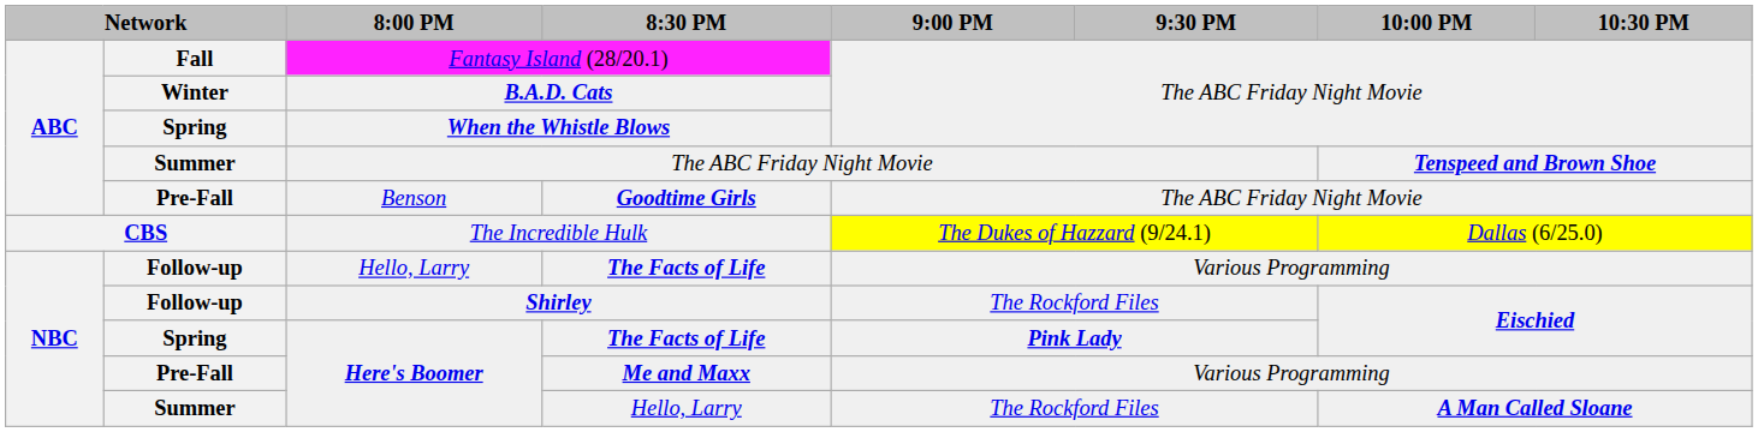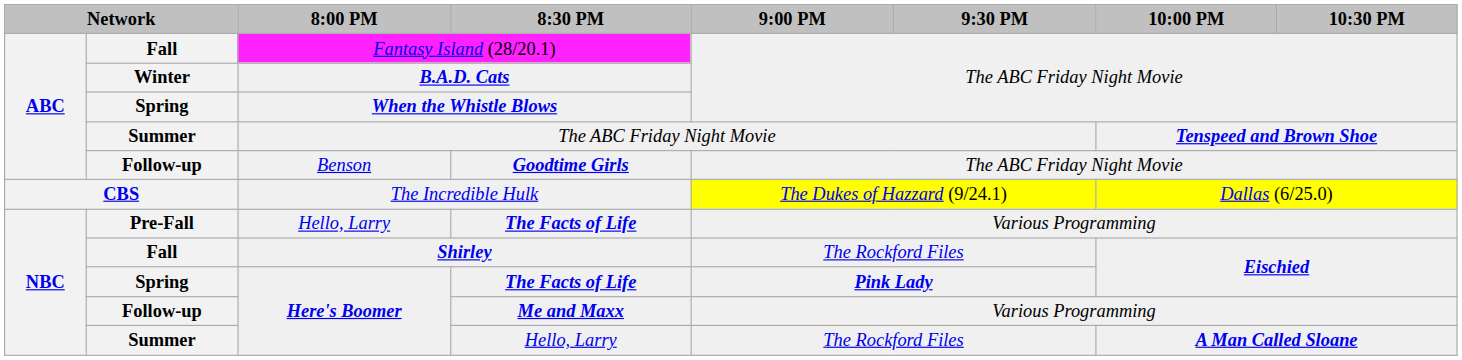 <table class="wikitable plainrowheaders" style="width:100%; margin:auto ;text-align:center;">
 <tr>
 <th colspan="2" style="background-color:#C0C0C0;text-align:center">Network</th>
 <th style="background-color:#C0C0C0;text-align:center">8:00 PM</th>
 <th style="background-color:#C0C0C0;text-align:center">8:30 PM</th>
 <th style="background-color:#C0C0C0;text-align:center">9:00 PM</th>
 <th style="background-color:#C0C0C0;text-align:center">9:30 PM</th>
 <th style="background-color:#C0C0C0;text-align:center">10:00 PM</th>
 <th style="background-color:#C0C0C0;text-align:center">10:30 PM</th>
 </tr>
 <tr>
 <th rowspan="5" bgcolor="#C0C0C0"><a href='#'>ABC</a></th>
 <th>Fall</th>
 <td bgcolor="#FF22FF" colspan="2"><em><a href='#'>Fantasy Island</a></em> (28/20.1)</td>
 <td colspan="4" rowspan="3" bgcolor="#F0F0F0"><em>The ABC Friday Night Movie</em></td>
 </tr>
 <tr>
 <th>Winter</th>
 <td colspan="2" bgcolor="#F0F0F0"><strong><em><a href='#'>B.A.D. Cats</a></em></strong></td>
 </tr>
 <tr>
 <th>Spring</th>
 <td colspan="2" bgcolor="#F0F0F0"><strong><em><a href='#'>When the Whistle Blows</a></em></strong></td>
 </tr>
 <tr>
 <th>Summer</th>
 <td colspan="4" bgcolor="#F0F0F0"><em>The ABC Friday Night Movie</em></td>
 <td colspan="2" bgcolor="#F0F0F0"><strong><em><a href='#'>Tenspeed and Brown Shoe</a></em></strong></td>
 </tr>
 <tr>
-<th>Pre-Fall</th>
+<th>Follow-up</th>
 <td bgcolor="#F0F0F0"><em><a href='#'>Benson</a></em></td>
 <td bgcolor="#F0F0F0"><strong><em><a href='#'>Goodtime Girls</a></em></strong></td>
 <td colspan="4" bgcolor="#F0F0F0"><em>The ABC Friday Night Movie</em></td>
 </tr>
 <tr>
 <th bgcolor="#C0C0C0" colspan="2"><a href='#'>CBS</a></th>
 <td bgcolor="#F0F0F0" colspan="2"><em><a href='#'>The Incredible Hulk</a></em></td>
 <td bgcolor="#FFFF00" colspan="2"><em><a href='#'>The Dukes of Hazzard</a></em> (9/24.1)</td>
 <td bgcolor="#FFFF00" colspan="2"><em><a href='#'>Dallas</a></em> (6/25.0)</td>
 </tr>
 <tr>
 <th bgcolor="#C0C0C0" rowspan="5"><a href='#'>NBC</a></th>
-<th>Follow-up</th>
+<th>Pre-Fall</th>
 <td bgcolor="#F0F0F0"><em><a href='#'>Hello, Larry</a></em></td>
 <td bgcolor="#F0F0F0"><strong><em><a href='#'>The Facts of Life</a></em></strong></td>
 <td colspan="4" bgcolor="#F0F0F0"><em>Various Programming</em></td>
 </tr>
 <tr>
-<th>Follow-up</th>
+<th>Fall</th>
 <td bgcolor="#F0F0F0" colspan="2"><strong><em><a href='#'>Shirley</a></em></strong></td>
 <td bgcolor="#F0F0F0" colspan="2"><em><a href='#'>The Rockford Files</a></em></td>
 <td bgcolor="#F0F0F0" colspan="2" rowspan="2"><strong><em><a href='#'>Eischied</a></em></strong></td>
 </tr>
 <tr>
 <th>Spring</th>
 <td bgcolor="#F0F0F0" rowspan="3"><strong><em><a href='#'>Here's Boomer</a></em></strong></td>
 <td bgcolor="#F0F0F0"><strong><em><a href='#'>The Facts of Life</a></em></strong></td>
 <td bgcolor="#F0F0F0" colspan="2"><strong><em><a href='#'>Pink Lady</a></em></strong></td>
 </tr>
 <tr>
-<th>Pre-Fall</th>
+<th>Follow-up</th>
 <td bgcolor="#F0F0F0"><strong><em><a href='#'>Me and Maxx</a></em></strong></td>
 <td bgcolor="#F0F0F0" colspan="4"><em>Various Programming</em></td>
 </tr>
 <tr>
 <th>Summer</th>
 <td bgcolor="#F0F0F0"><em><a href='#'>Hello, Larry</a></em></td>
 <td bgcolor="#F0F0F0" colspan="2"><em><a href='#'>The Rockford Files</a></em></td>
 <td bgcolor="#F0F0F0" colspan="2"><strong><em><a href='#'>A Man Called Sloane</a></em></strong></td>
 </tr>
 </table>
